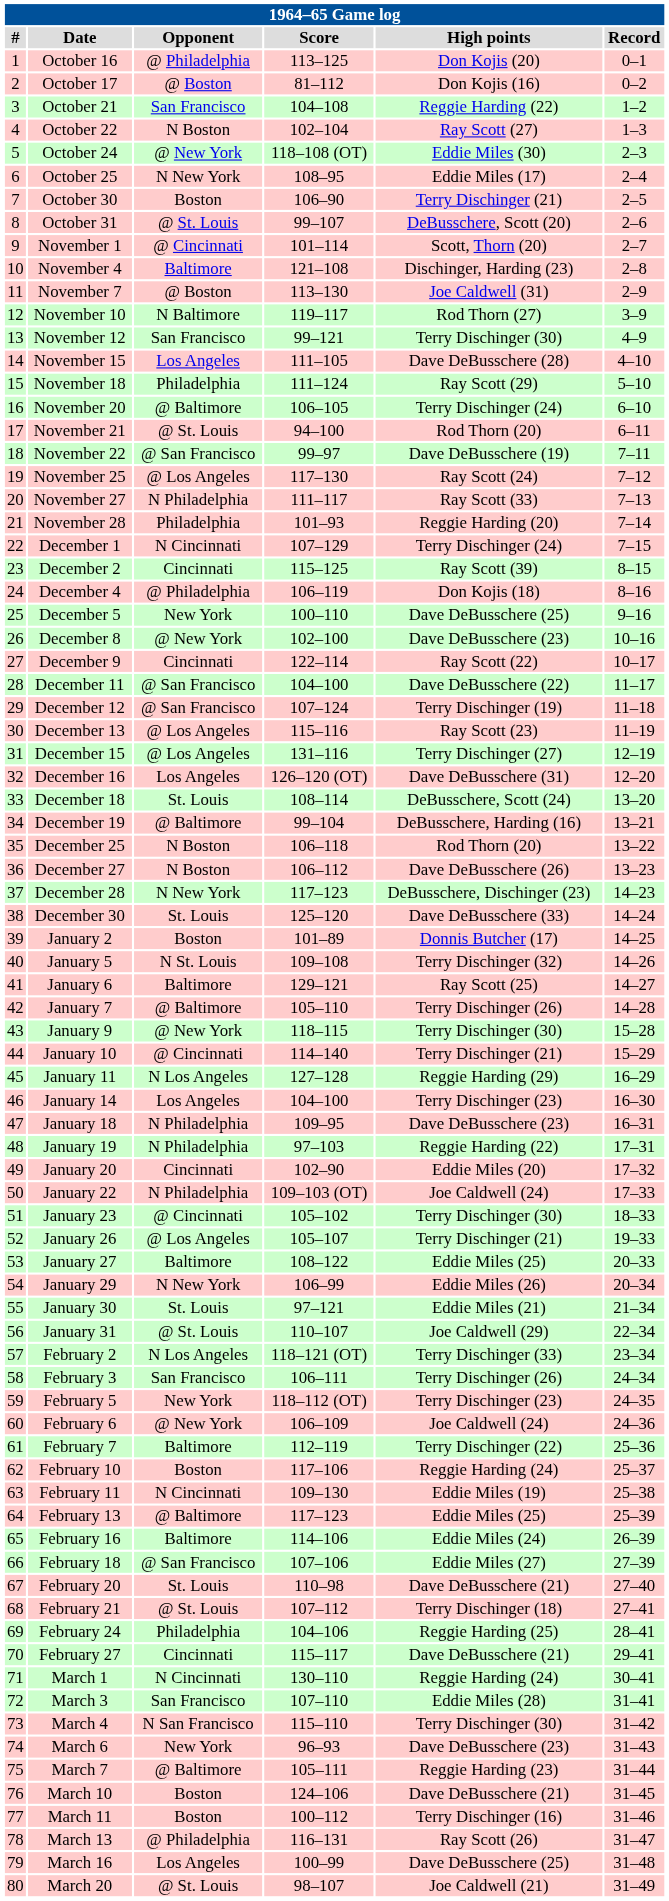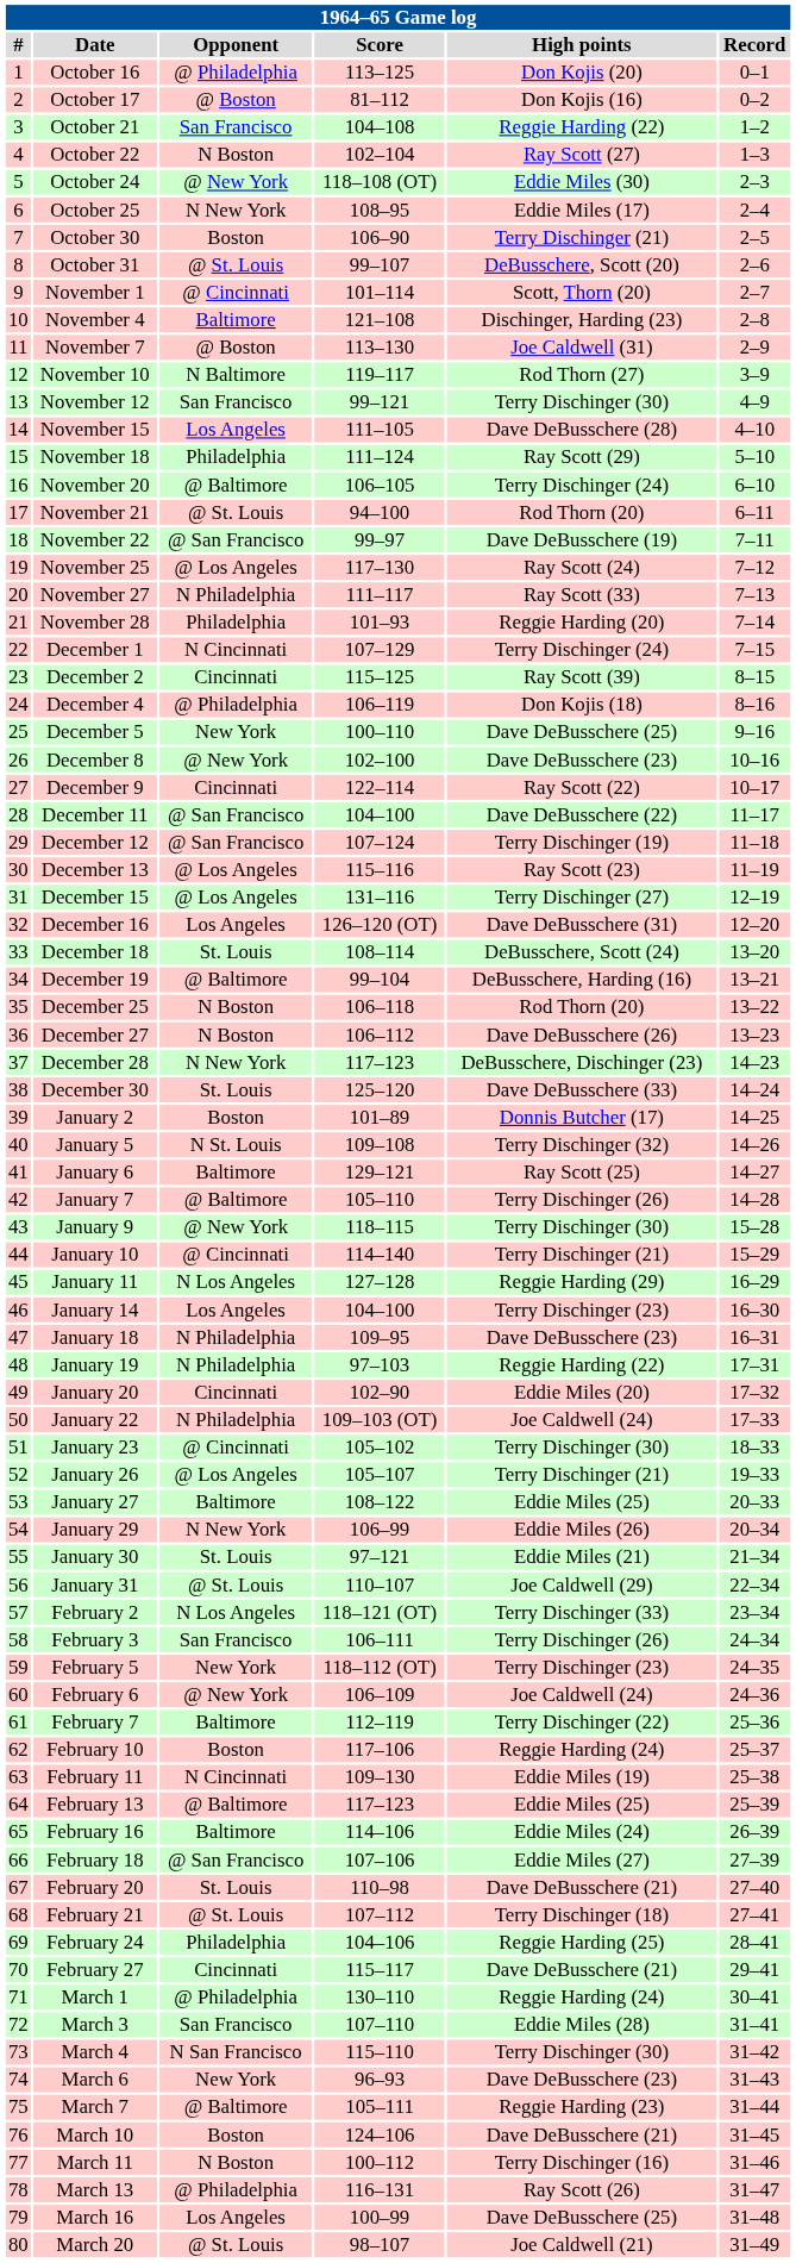 <table class="toccolours collapsible" width=50% style="clear:both; margin:1.5em auto; text-align:center">
 <tr>
 <th colspan=11 style="background:#00519a; color:white;">1964–65 Game log</th>
 </tr>
 <tr align="center" bgcolor="#dddddd">
 <td><strong>#</strong></td>
 <td><strong>Date</strong></td>
 <td><strong>Opponent</strong></td>
 <td><strong>Score</strong></td>
 <td><strong>High points</strong></td>
 <td><strong>Record</strong></td>
 </tr>
 <tr align="center" bgcolor="ffcccc">
 <td>1</td>
 <td>October 16</td>
 <td>@ <a href='#'>Philadelphia</a></td>
 <td>113–125</td>
 <td><a href='#'>Don Kojis</a> (20)</td>
 <td>0–1</td>
 </tr>
 <tr align="center" bgcolor="ffcccc">
 <td>2</td>
 <td>October 17</td>
 <td>@ <a href='#'>Boston</a></td>
 <td>81–112</td>
 <td>Don Kojis (16)</td>
 <td>0–2</td>
 </tr>
 <tr align="center" bgcolor="ccffcc">
 <td>3</td>
 <td>October 21</td>
 <td><a href='#'>San Francisco</a></td>
 <td>104–108</td>
 <td><a href='#'>Reggie Harding</a> (22)</td>
 <td>1–2</td>
 </tr>
 <tr align="center" bgcolor="ffcccc">
 <td>4</td>
 <td>October 22</td>
 <td>N Boston</td>
 <td>102–104</td>
 <td><a href='#'>Ray Scott</a> (27)</td>
 <td>1–3</td>
 </tr>
 <tr align="center" bgcolor="ccffcc">
 <td>5</td>
 <td>October 24</td>
 <td>@ <a href='#'>New York</a></td>
 <td>118–108 (OT)</td>
 <td><a href='#'>Eddie Miles</a> (30)</td>
 <td>2–3</td>
 </tr>
 <tr align="center" bgcolor="ffcccc">
 <td>6</td>
 <td>October 25</td>
 <td>N New York</td>
 <td>108–95</td>
 <td>Eddie Miles (17)</td>
 <td>2–4</td>
 </tr>
 <tr align="center" bgcolor="ffcccc">
 <td>7</td>
 <td>October 30</td>
 <td>Boston</td>
 <td>106–90</td>
 <td><a href='#'>Terry Dischinger</a> (21)</td>
 <td>2–5</td>
 </tr>
 <tr align="center" bgcolor="ffcccc">
 <td>8</td>
 <td>October 31</td>
 <td>@ <a href='#'>St. Louis</a></td>
 <td>99–107</td>
 <td><a href='#'>DeBusschere</a>, Scott (20)</td>
 <td>2–6</td>
 </tr>
 <tr align="center" bgcolor="ffcccc">
 <td>9</td>
 <td>November 1</td>
 <td>@ <a href='#'>Cincinnati</a></td>
 <td>101–114</td>
 <td>Scott, <a href='#'>Thorn</a> (20)</td>
 <td>2–7</td>
 </tr>
 <tr align="center" bgcolor="ffcccc">
 <td>10</td>
 <td>November 4</td>
 <td><a href='#'>Baltimore</a></td>
 <td>121–108</td>
 <td>Dischinger, Harding (23)</td>
 <td>2–8</td>
 </tr>
 <tr align="center" bgcolor="ffcccc">
 <td>11</td>
 <td>November 7</td>
 <td>@ Boston</td>
 <td>113–130</td>
 <td><a href='#'>Joe Caldwell</a> (31)</td>
 <td>2–9</td>
 </tr>
 <tr align="center" bgcolor="ccffcc">
 <td>12</td>
 <td>November 10</td>
 <td>N Baltimore</td>
 <td>119–117</td>
 <td>Rod Thorn (27)</td>
 <td>3–9</td>
 </tr>
 <tr align="center" bgcolor="ccffcc">
 <td>13</td>
 <td>November 12</td>
 <td>San Francisco</td>
 <td>99–121</td>
 <td>Terry Dischinger (30)</td>
 <td>4–9</td>
 </tr>
 <tr align="center" bgcolor="ffcccc">
 <td>14</td>
 <td>November 15</td>
 <td><a href='#'>Los Angeles</a></td>
 <td>111–105</td>
 <td>Dave DeBusschere (28)</td>
 <td>4–10</td>
 </tr>
 <tr align="center" bgcolor="ccffcc">
 <td>15</td>
 <td>November 18</td>
 <td>Philadelphia</td>
 <td>111–124</td>
 <td>Ray Scott (29)</td>
 <td>5–10</td>
 </tr>
 <tr align="center" bgcolor="ccffcc">
 <td>16</td>
 <td>November 20</td>
 <td>@ Baltimore</td>
 <td>106–105</td>
 <td>Terry Dischinger (24)</td>
 <td>6–10</td>
 </tr>
 <tr align="center" bgcolor="ffcccc">
 <td>17</td>
 <td>November 21</td>
 <td>@ St. Louis</td>
 <td>94–100</td>
 <td>Rod Thorn (20)</td>
 <td>6–11</td>
 </tr>
 <tr align="center" bgcolor="ccffcc">
 <td>18</td>
 <td>November 22</td>
 <td>@ San Francisco</td>
 <td>99–97</td>
 <td>Dave DeBusschere (19)</td>
 <td>7–11</td>
 </tr>
 <tr align="center" bgcolor="ffcccc">
 <td>19</td>
 <td>November 25</td>
 <td>@ Los Angeles</td>
 <td>117–130</td>
 <td>Ray Scott (24)</td>
 <td>7–12</td>
 </tr>
 <tr align="center" bgcolor="ffcccc">
 <td>20</td>
 <td>November 27</td>
 <td>N Philadelphia</td>
 <td>111–117</td>
 <td>Ray Scott (33)</td>
 <td>7–13</td>
 </tr>
 <tr align="center" bgcolor="ffcccc">
 <td>21</td>
 <td>November 28</td>
 <td>Philadelphia</td>
 <td>101–93</td>
 <td>Reggie Harding (20)</td>
 <td>7–14</td>
 </tr>
 <tr align="center" bgcolor="ffcccc">
 <td>22</td>
 <td>December 1</td>
 <td>N Cincinnati</td>
 <td>107–129</td>
 <td>Terry Dischinger (24)</td>
 <td>7–15</td>
 </tr>
 <tr align="center" bgcolor="ccffcc">
 <td>23</td>
 <td>December 2</td>
 <td>Cincinnati</td>
 <td>115–125</td>
 <td>Ray Scott (39)</td>
 <td>8–15</td>
 </tr>
 <tr align="center" bgcolor="ffcccc">
 <td>24</td>
 <td>December 4</td>
 <td>@ Philadelphia</td>
 <td>106–119</td>
 <td>Don Kojis (18)</td>
 <td>8–16</td>
 </tr>
 <tr align="center" bgcolor="ccffcc">
 <td>25</td>
 <td>December 5</td>
 <td>New York</td>
 <td>100–110</td>
 <td>Dave DeBusschere (25)</td>
 <td>9–16</td>
 </tr>
 <tr align="center" bgcolor="ccffcc">
 <td>26</td>
 <td>December 8</td>
 <td>@ New York</td>
 <td>102–100</td>
 <td>Dave DeBusschere (23)</td>
 <td>10–16</td>
 </tr>
 <tr align="center" bgcolor="ffcccc">
 <td>27</td>
 <td>December 9</td>
 <td>Cincinnati</td>
 <td>122–114</td>
 <td>Ray Scott (22)</td>
 <td>10–17</td>
 </tr>
 <tr align="center" bgcolor="ccffcc">
 <td>28</td>
 <td>December 11</td>
 <td>@ San Francisco</td>
 <td>104–100</td>
 <td>Dave DeBusschere (22)</td>
 <td>11–17</td>
 </tr>
 <tr align="center" bgcolor="ffcccc">
 <td>29</td>
 <td>December 12</td>
 <td>@ San Francisco</td>
 <td>107–124</td>
 <td>Terry Dischinger (19)</td>
 <td>11–18</td>
 </tr>
 <tr align="center" bgcolor="ffcccc">
 <td>30</td>
 <td>December 13</td>
 <td>@ Los Angeles</td>
 <td>115–116</td>
 <td>Ray Scott (23)</td>
 <td>11–19</td>
 </tr>
 <tr align="center" bgcolor="ccffcc">
 <td>31</td>
 <td>December 15</td>
 <td>@ Los Angeles</td>
 <td>131–116</td>
 <td>Terry Dischinger (27)</td>
 <td>12–19</td>
 </tr>
 <tr align="center" bgcolor="ffcccc">
 <td>32</td>
 <td>December 16</td>
 <td>Los Angeles</td>
 <td>126–120 (OT)</td>
 <td>Dave DeBusschere (31)</td>
 <td>12–20</td>
 </tr>
 <tr align="center" bgcolor="ccffcc">
 <td>33</td>
 <td>December 18</td>
 <td>St. Louis</td>
 <td>108–114</td>
 <td>DeBusschere, Scott (24)</td>
 <td>13–20</td>
 </tr>
 <tr align="center" bgcolor="ffcccc">
 <td>34</td>
 <td>December 19</td>
 <td>@ Baltimore</td>
 <td>99–104</td>
 <td>DeBusschere, Harding (16)</td>
 <td>13–21</td>
 </tr>
 <tr align="center" bgcolor="ffcccc">
 <td>35</td>
 <td>December 25</td>
 <td>N Boston</td>
 <td>106–118</td>
 <td>Rod Thorn (20)</td>
 <td>13–22</td>
 </tr>
 <tr align="center" bgcolor="ffcccc">
 <td>36</td>
 <td>December 27</td>
 <td>N Boston</td>
 <td>106–112</td>
 <td>Dave DeBusschere (26)</td>
 <td>13–23</td>
 </tr>
 <tr align="center" bgcolor="ccffcc">
 <td>37</td>
 <td>December 28</td>
 <td>N New York</td>
 <td>117–123</td>
 <td>DeBusschere, Dischinger (23)</td>
 <td>14–23</td>
 </tr>
 <tr align="center" bgcolor="ffcccc">
 <td>38</td>
 <td>December 30</td>
 <td>St. Louis</td>
 <td>125–120</td>
 <td>Dave DeBusschere (33)</td>
 <td>14–24</td>
 </tr>
 <tr align="center" bgcolor="ffcccc">
 <td>39</td>
 <td>January 2</td>
 <td>Boston</td>
 <td>101–89</td>
 <td><a href='#'>Donnis Butcher</a> (17)</td>
 <td>14–25</td>
 </tr>
 <tr align="center" bgcolor="ffcccc">
 <td>40</td>
 <td>January 5</td>
 <td>N St. Louis</td>
 <td>109–108</td>
 <td>Terry Dischinger (32)</td>
 <td>14–26</td>
 </tr>
 <tr align="center" bgcolor="ffcccc">
 <td>41</td>
 <td>January 6</td>
 <td>Baltimore</td>
 <td>129–121</td>
 <td>Ray Scott (25)</td>
 <td>14–27</td>
 </tr>
 <tr align="center" bgcolor="ffcccc">
 <td>42</td>
 <td>January 7</td>
 <td>@ Baltimore</td>
 <td>105–110</td>
 <td>Terry Dischinger (26)</td>
 <td>14–28</td>
 </tr>
 <tr align="center" bgcolor="ccffcc">
 <td>43</td>
 <td>January 9</td>
 <td>@ New York</td>
 <td>118–115</td>
 <td>Terry Dischinger (30)</td>
 <td>15–28</td>
 </tr>
 <tr align="center" bgcolor="ffcccc">
 <td>44</td>
 <td>January 10</td>
 <td>@ Cincinnati</td>
 <td>114–140</td>
 <td>Terry Dischinger (21)</td>
 <td>15–29</td>
 </tr>
 <tr align="center" bgcolor="ccffcc">
 <td>45</td>
 <td>January 11</td>
 <td>N Los Angeles</td>
 <td>127–128</td>
 <td>Reggie Harding (29)</td>
 <td>16–29</td>
 </tr>
 <tr align="center" bgcolor="ffcccc">
 <td>46</td>
 <td>January 14</td>
 <td>Los Angeles</td>
 <td>104–100</td>
 <td>Terry Dischinger (23)</td>
 <td>16–30</td>
 </tr>
 <tr align="center" bgcolor="ffcccc">
 <td>47</td>
 <td>January 18</td>
 <td>N Philadelphia</td>
 <td>109–95</td>
 <td>Dave DeBusschere (23)</td>
 <td>16–31</td>
 </tr>
 <tr align="center" bgcolor="ccffcc">
 <td>48</td>
 <td>January 19</td>
 <td>N Philadelphia</td>
 <td>97–103</td>
 <td>Reggie Harding (22)</td>
 <td>17–31</td>
 </tr>
 <tr align="center" bgcolor="ffcccc">
 <td>49</td>
 <td>January 20</td>
 <td>Cincinnati</td>
 <td>102–90</td>
 <td>Eddie Miles (20)</td>
 <td>17–32</td>
 </tr>
 <tr align="center" bgcolor="ffcccc">
 <td>50</td>
 <td>January 22</td>
 <td>N Philadelphia</td>
 <td>109–103 (OT)</td>
 <td>Joe Caldwell (24)</td>
 <td>17–33</td>
 </tr>
 <tr align="center" bgcolor="ccffcc">
 <td>51</td>
 <td>January 23</td>
 <td>@ Cincinnati</td>
 <td>105–102</td>
 <td>Terry Dischinger (30)</td>
 <td>18–33</td>
 </tr>
 <tr align="center" bgcolor="ccffcc">
 <td>52</td>
 <td>January 26</td>
 <td>@ Los Angeles</td>
 <td>105–107</td>
 <td>Terry Dischinger (21)</td>
 <td>19–33</td>
 </tr>
 <tr align="center" bgcolor="ccffcc">
 <td>53</td>
 <td>January 27</td>
 <td>Baltimore</td>
 <td>108–122</td>
 <td>Eddie Miles (25)</td>
 <td>20–33</td>
 </tr>
 <tr align="center" bgcolor="ffcccc">
 <td>54</td>
 <td>January 29</td>
 <td>N New York</td>
 <td>106–99</td>
 <td>Eddie Miles (26)</td>
 <td>20–34</td>
 </tr>
 <tr align="center" bgcolor="ccffcc">
 <td>55</td>
 <td>January 30</td>
 <td>St. Louis</td>
 <td>97–121</td>
 <td>Eddie Miles (21)</td>
 <td>21–34</td>
 </tr>
 <tr align="center" bgcolor="ccffcc">
 <td>56</td>
 <td>January 31</td>
 <td>@ St. Louis</td>
 <td>110–107</td>
 <td>Joe Caldwell (29)</td>
 <td>22–34</td>
 </tr>
 <tr align="center" bgcolor="ccffcc">
 <td>57</td>
 <td>February 2</td>
 <td>N Los Angeles</td>
 <td>118–121 (OT)</td>
 <td>Terry Dischinger (33)</td>
 <td>23–34</td>
 </tr>
 <tr align="center" bgcolor="ccffcc">
 <td>58</td>
 <td>February 3</td>
 <td>San Francisco</td>
 <td>106–111</td>
 <td>Terry Dischinger (26)</td>
 <td>24–34</td>
 </tr>
 <tr align="center" bgcolor="ffcccc">
 <td>59</td>
 <td>February 5</td>
 <td>New York</td>
 <td>118–112 (OT)</td>
 <td>Terry Dischinger (23)</td>
 <td>24–35</td>
 </tr>
 <tr align="center" bgcolor="ffcccc">
 <td>60</td>
 <td>February 6</td>
 <td>@ New York</td>
 <td>106–109</td>
 <td>Joe Caldwell (24)</td>
 <td>24–36</td>
 </tr>
 <tr align="center" bgcolor="ccffcc">
 <td>61</td>
 <td>February 7</td>
 <td>Baltimore</td>
 <td>112–119</td>
 <td>Terry Dischinger (22)</td>
 <td>25–36</td>
 </tr>
 <tr align="center" bgcolor="ffcccc">
 <td>62</td>
 <td>February 10</td>
 <td>Boston</td>
 <td>117–106</td>
 <td>Reggie Harding (24)</td>
 <td>25–37</td>
 </tr>
 <tr align="center" bgcolor="ffcccc">
 <td>63</td>
 <td>February 11</td>
 <td>N Cincinnati</td>
 <td>109–130</td>
 <td>Eddie Miles (19)</td>
 <td>25–38</td>
 </tr>
 <tr align="center" bgcolor="ffcccc">
 <td>64</td>
 <td>February 13</td>
 <td>@ Baltimore</td>
 <td>117–123</td>
 <td>Eddie Miles (25)</td>
 <td>25–39</td>
 </tr>
 <tr align="center" bgcolor="ccffcc">
 <td>65</td>
 <td>February 16</td>
 <td>Baltimore</td>
 <td>114–106</td>
 <td>Eddie Miles (24)</td>
 <td>26–39</td>
 </tr>
 <tr align="center" bgcolor="ccffcc">
 <td>66</td>
 <td>February 18</td>
 <td>@ San Francisco</td>
 <td>107–106</td>
 <td>Eddie Miles (27)</td>
 <td>27–39</td>
 </tr>
 <tr align="center" bgcolor="ffcccc">
 <td>67</td>
 <td>February 20</td>
 <td>St. Louis</td>
 <td>110–98</td>
 <td>Dave DeBusschere (21)</td>
 <td>27–40</td>
 </tr>
 <tr align="center" bgcolor="ffcccc">
 <td>68</td>
 <td>February 21</td>
 <td>@ St. Louis</td>
 <td>107–112</td>
 <td>Terry Dischinger (18)</td>
 <td>27–41</td>
 </tr>
 <tr align="center" bgcolor="ccffcc">
 <td>69</td>
 <td>February 24</td>
 <td>Philadelphia</td>
 <td>104–106</td>
 <td>Reggie Harding (25)</td>
 <td>28–41</td>
 </tr>
 <tr align="center" bgcolor="ccffcc">
 <td>70</td>
 <td>February 27</td>
 <td>Cincinnati</td>
 <td>115–117</td>
 <td>Dave DeBusschere (21)</td>
 <td>29–41</td>
 </tr>
 <tr align="center" bgcolor="ccffcc">
 <td>71</td>
 <td>March 1</td>
-<td>N Cincinnati</td>
+<td>@ Philadelphia</td>
 <td>130–110</td>
 <td>Reggie Harding (24)</td>
 <td>30–41</td>
 </tr>
 <tr align="center" bgcolor="ccffcc">
 <td>72</td>
 <td>March 3</td>
 <td>San Francisco</td>
 <td>107–110</td>
 <td>Eddie Miles (28)</td>
 <td>31–41</td>
 </tr>
 <tr align="center" bgcolor="ffcccc">
 <td>73</td>
 <td>March 4</td>
 <td>N San Francisco</td>
 <td>115–110</td>
 <td>Terry Dischinger (30)</td>
 <td>31–42</td>
 </tr>
 <tr align="center" bgcolor="ffcccc">
 <td>74</td>
 <td>March 6</td>
 <td>New York</td>
 <td>96–93</td>
 <td>Dave DeBusschere (23)</td>
 <td>31–43</td>
 </tr>
 <tr align="center" bgcolor="ffcccc">
 <td>75</td>
 <td>March 7</td>
 <td>@ Baltimore</td>
 <td>105–111</td>
 <td>Reggie Harding (23)</td>
 <td>31–44</td>
 </tr>
 <tr align="center" bgcolor="ffcccc">
 <td>76</td>
 <td>March 10</td>
 <td>Boston</td>
 <td>124–106</td>
 <td>Dave DeBusschere (21)</td>
 <td>31–45</td>
 </tr>
 <tr align="center" bgcolor="ffcccc">
 <td>77</td>
 <td>March 11</td>
-<td>Boston</td>
+<td>N Boston</td>
 <td>100–112</td>
 <td>Terry Dischinger (16)</td>
 <td>31–46</td>
 </tr>
 <tr align="center" bgcolor="ffcccc">
 <td>78</td>
 <td>March 13</td>
 <td>@ Philadelphia</td>
 <td>116–131</td>
 <td>Ray Scott (26)</td>
 <td>31–47</td>
 </tr>
 <tr align="center" bgcolor="ffcccc">
 <td>79</td>
 <td>March 16</td>
 <td>Los Angeles</td>
 <td>100–99</td>
 <td>Dave DeBusschere (25)</td>
 <td>31–48</td>
 </tr>
 <tr align="center" bgcolor="ffcccc">
 <td>80</td>
 <td>March 20</td>
 <td>@ St. Louis</td>
 <td>98–107</td>
 <td>Joe Caldwell (21)</td>
 <td>31–49</td>
 </tr>
 </table>
